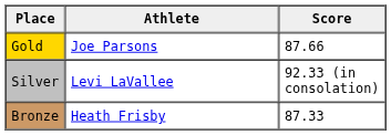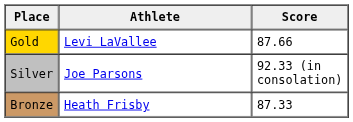 <table border=1 cellpadding=5 cellspacing=0>
 <tr>
 <th style="background:#efefef;" width="20">Place</th>
 <th style="background:#efefef;" width="200">Athlete</th>
 <th style="background:#efefef;" width="20">Score</th>
 </tr>
 <tr align=left>
 <td style="background:gold;">Gold</td>
-<td><a href='#'>Joe Parsons</a></td>
+<td><a href='#'>Levi LaVallee</a></td>
 <td>87.66</td>
 </tr>
 <tr align=left>
 <td style="background:silver;">Silver</td>
-<td><a href='#'>Levi LaVallee</a></td>
+<td><a href='#'>Joe Parsons</a></td>
 <td>92.33 (in consolation)</td>
 </tr>
 <tr align=left>
 <td style="background:#CC9966;">Bronze</td>
 <td><a href='#'>Heath Frisby</a></td>
 <td>87.33</td>
 </tr>
 </table>
